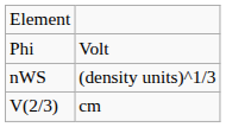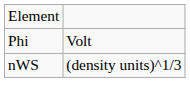 <table class="wikitable">
 <tr>
 <td>Element</td>
 <td></td>
 </tr>
 <tr>
 <td>Phi</td>
 <td>Volt</td>
 </tr>
 <tr>
 <td>nWS</td>
 <td>(density units)^1/3</td>
 </tr>
-<tr>
-<td>V(2/3)</td>
-<td>cm</td>
-</tr>
 </table>
